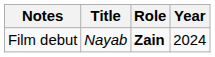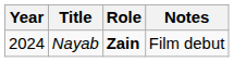 <table class="wikitable">
 <tr>
-<th>Notes</th>
+<th>Year</th>
 <th>Title</th>
 <th>Role</th>
-<th>Year</th>
+<th>Notes</th>
 </tr>
 <tr>
-<td>Film debut</td>
+<td>2024</td>
 <td><em>Nayab</em></td>
 <td><strong>Zain</strong></td>
-<td>2024</td>
+<td>Film debut</td>
 </tr>
 </table>
